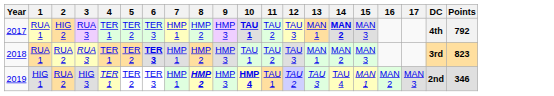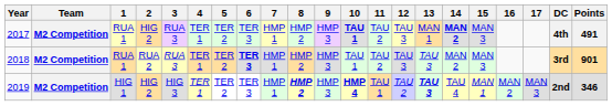 <table class="wikitable" style="text-align:center; font-size:85%">
 <tr>
 <th>Year</th>
+<th>Team</th>
 <th>1</th>
 <th>2</th>
 <th>3</th>
 <th>4</th>
 <th>5</th>
 <th>6</th>
 <th>7</th>
 <th>8</th>
 <th>9</th>
 <th>10</th>
 <th>11</th>
 <th>12</th>
 <th>13</th>
 <th>14</th>
 <th>15</th>
 <th>16</th>
 <th>17</th>
 <th>DC</th>
 <th>Points</th>
 </tr>
 <tr>
 <td><a href='#'>2017</a></td>
+<th nowrap><a href='#'>M2 Competition</a></th>
 <td style="background:#FFFFBF"><a href='#'>RUA<br>1</a><br></td>
 <td style="background:#FFDF9F"><a href='#'>HIG<br>2</a><br></td>
 <td style="background:#EFCFFF"><a href='#'>RUA<br>3</a><br></td>
 <td style="background:#DFFFDF"><a href='#'>TER<br>1</a><br></td>
 <td style="background:#DFFFDF"><a href='#'>TER<br>2</a><br></td>
 <td style="background:#DFFFDF"><a href='#'>TER<br>3</a><br></td>
 <td style="background:#FFFFBF"><a href='#'>HMP<br>1</a><br></td>
 <td style="background:#DFFFDF"><a href='#'>HMP<br>2</a><br></td>
 <td style="background:#EFCFFF"><a href='#'>HMP<br>3</a><br></td>
 <td style="background:#DFDFDF"><strong><a href='#'>TAU<br>1</a></strong><br></td>
 <td style="background:#DFFFDF"><a href='#'>TAU<br>2</a><br></td>
 <td style="background:#FFFFBF"><a href='#'>TAU<br>3</a><br></td>
 <td style="background:#FFDF9F"><a href='#'>MAN<br>1</a><br></td>
 <td style="background:#DFDFDF"><strong><a href='#'>MAN<br>2</a><br></strong></td>
 <td style="background:#DFDFDF"><a href='#'>MAN<br>3</a><br></td>
 <td></td>
 <td></td>
 <th>4th</th>
-<th>792</th>
+<th>491</th>
 </tr>
 <tr>
 <td><a href='#'>2018</a></td>
+<th nowrap><a href='#'>M2 Competition</a></th>
 <td style="background:#FFDF9F"><a href='#'>RUA<br>1</a><br></td>
 <td style="background:#FFFFBF"><a href='#'>RUA<br>2</a><br></td>
 <td style="background:#FFFFBF"><em><a href='#'>RUA<br>3</a></em><br></td>
 <td style="background:#FFDF9F"><a href='#'>TER<br>1</a><br></td>
 <td style="background:#FFDF9F"><a href='#'>TER<br>2</a><br></td>
 <td style="background:#DFDFDF"><strong><a href='#'>TER<br>3</a></strong><br></td>
 <td style="background:#DFDFDF"><a href='#'>HMP<br>1</a><br></td>
 <td style="background:#FFDF9F"><a href='#'>HMP<br>2</a><br></td>
 <td style="background:#DFDFDF"><a href='#'>HMP<br>3</a><br></td>
 <td style="background:#DFFFDF"><a href='#'>TAU<br>1</a><br></td>
 <td style="background:#DFFFDF"><a href='#'>TAU<br>2</a><br></td>
 <td style="background:#DFDFDF"><a href='#'>TAU<br>3</a><br></td>
-<td style="background:#DFFFDF"><a href='#'>MAN<br>1</a><br></td>
+<td style="background:#DFFFDF"><em><a href='#'>TAU<br>3</a></em><br></td>
 <td style="background:#DFFFDF"><a href='#'>MAN<br>2</a><br></td>
 <td style="background:#DFFFDF"><a href='#'>MAN<br>3</a><br></td>
 <td></td>
 <td></td>
 <th style="background:#FFDF9F;">3rd</th>
-<th style="background:#FFDF9F;">823</th>
+<th style="background:#FFDF9F;">901</th>
 </tr>
 <tr>
 <td><a href='#'>2019</a></td>
+<th nowrap><a href='#'>M2 Competition</a></th>
 <td style="background:#DFDFDF"><a href='#'>HIG<br>1</a><br></td>
-<td style="background:#FFDF9F"><a href='#'>RUA<br>2</a><br></td>
+<td style="background:#FFDF9F"><a href='#'>HIG<br>2</a><br></td>
 <td style="background:#DFDFDF"><a href='#'>HIG<br>3</a><br></td>
 <td style="background:#FFFFBF"><em><a href='#'>TER<br>1</a></em><br></td>
 <td style="background:#FFFFFF"><a href='#'>TER<br>2</a><br></td>
 <td style="background:#FFFFFF"><a href='#'>TER<br>3</a><br></td>
 <td style="background:#DFFFDF"><a href='#'>HMP<br>1</a><br></td>
 <td style="background:#FFFFBF"><strong><em><a href='#'>HMP<br>2</a></em></strong><br></td>
 <td style="background:#DFFFDF"><a href='#'>HMP<br>3</a><br></td>
 <td style="background:#FFFFBF"><strong><a href='#'>HMP<br>4</a></strong><br></td>
 <td style="background:#FFDF9F"><a href='#'>TAU<br>1</a><br></td>
 <td style="background:#CFCFFF"><em><a href='#'>TAU<br>2</a></em><br></td>
-<td style="background:#DFFFDF"><em><a href='#'>TAU<br>3</a></em><br></td>
+<td style="background:#DFFFDF"><strong><em><a href='#'>TAU<br>3</a></em><br></strong></td>
 <td style="background:#FFFFBF"><a href='#'>TAU<br>4</a><br></td>
 <td style="background:#FFFFBF"><em><a href='#'>MAN<br>1</a></em><br></td>
 <td style="background:#DFFFDF"><a href='#'>MAN<br>2</a><br></td>
 <td style="background:#DFDFDF"><a href='#'>MAN<br>3</a><br></td>
 <th style="background:#DFDFDF">2nd</th>
 <th style="background:#DFDFDF">346</th>
 </tr>
 </table>
